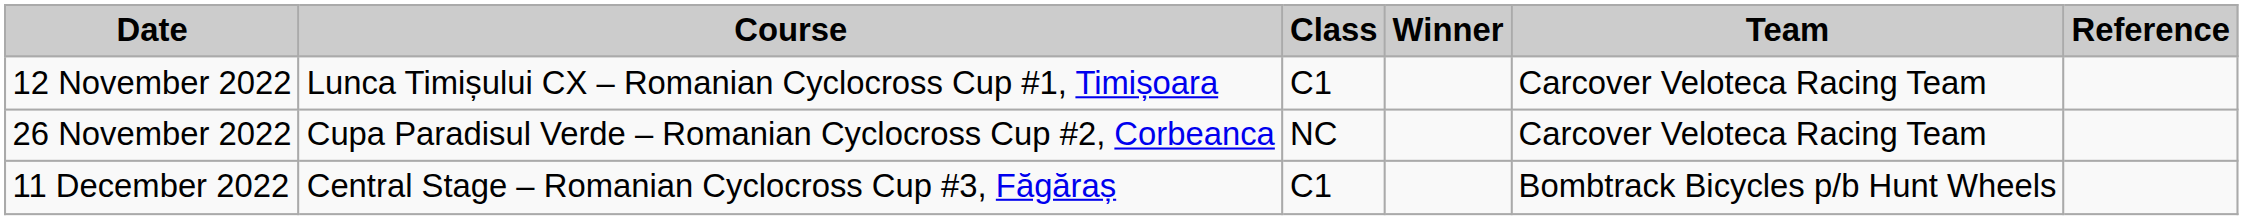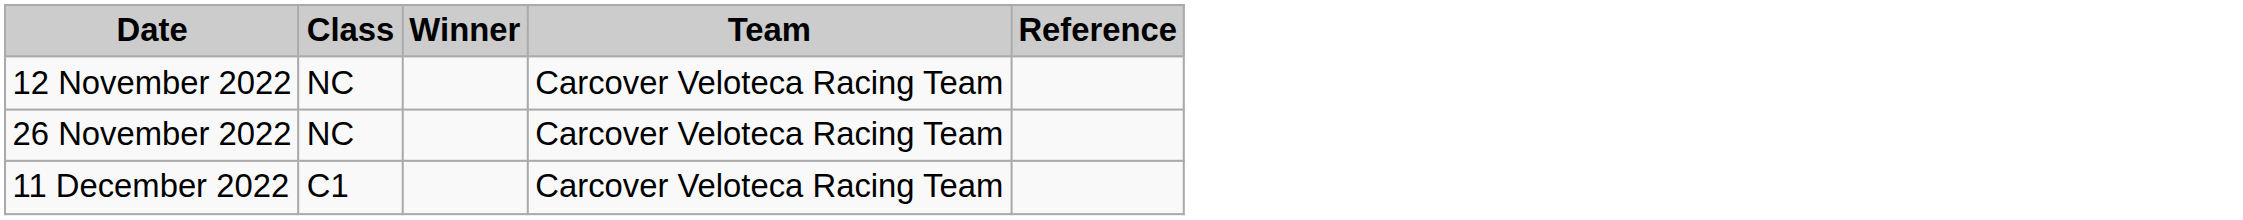 <table class="wikitable sortable alternance ">
 <tr>
 <th scope="col" style="background-color:#CCCCCC;">Date</th>
-<th scope="col" style="background-color:#CCCCCC;">Course</th>
 <th scope="col" style="background-color:#CCCCCC;">Class</th>
 <th scope="col" style="background-color:#CCCCCC;">Winner</th>
 <th scope="col" style="background-color:#CCCCCC;">Team</th>
 <th scope="col" style="background-color:#CCCCCC;">Reference</th>
 </tr>
 <tr>
 <td>12 November 2022</td>
-<td> Lunca Timișului CX – Romanian Cyclocross Cup #1, <a href='#'>Timișoara</a></td>
-<td>C1</td>
+<td>NC</td>
 <td></td>
 <td>Carcover Veloteca Racing Team</td>
 <td></td>
 </tr>
 <tr>
 <td>26 November 2022</td>
-<td> Cupa Paradisul Verde – Romanian Cyclocross Cup #2, <a href='#'>Corbeanca</a></td>
 <td>NC</td>
 <td></td>
 <td>Carcover Veloteca Racing Team</td>
 <td></td>
 </tr>
 <tr>
 <td>11 December 2022</td>
-<td> Central Stage – Romanian Cyclocross Cup #3, <a href='#'>Făgăraș</a></td>
 <td>C1</td>
 <td></td>
-<td>Bombtrack Bicycles p/b Hunt Wheels</td>
+<td>Carcover Veloteca Racing Team</td>
 <td></td>
 </tr>
 </table>
